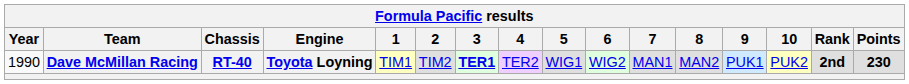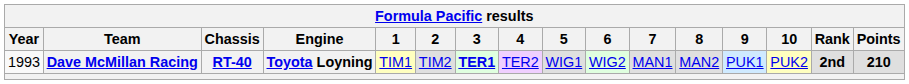 <table class="wikitable" style="text-align:center; font-size:90%">
 <tr>
 <th colspan=45><a href='#'>Formula Pacific</a> results</th>
 </tr>
 <tr>
 <th>Year</th>
 <th>Team</th>
 <th>Chassis</th>
 <th>Engine</th>
 <th>1</th>
 <th>2</th>
 <th>3</th>
 <th>4</th>
 <th>5</th>
 <th>6</th>
 <th>7</th>
 <th>8</th>
 <th>9</th>
 <th>10</th>
 <th>Rank</th>
 <th>Points</th>
 </tr>
 <tr>
-<td>1990</td>
+<td>1993</td>
 <th><a href='#'>Dave McMillan Racing</a></th>
 <th><a href='#'>RT-40</a></th>
 <th><a href='#'>Toyota</a> Loyning</th>
 <td style="background:#FFFFBF;"><a href='#'>TIM1</a><br></td>
 <td style="background:#DFDFDF;"><a href='#'>TIM2</a><br></td>
 <td style="background:#DFFFDF;"><strong><a href='#'>TER1</a><br></strong></td>
 <td style="background:#EFCFFF;"><a href='#'>TER2</a><br></td>
 <td style="background:#DFDFDF;"><a href='#'>WIG1</a><br></td>
 <td style="background:#DFFFDF;"><a href='#'>WIG2</a><br></td>
 <td style="background:#DFDFDF;"><a href='#'>MAN1</a><br></td>
 <td style="background:#DFDFDF;"><a href='#'>MAN2</a><br></td>
 <td style="background:#CFEAFF;"><a href='#'>PUK1</a><br></td>
 <td style="background:#FFFFBF;"><a href='#'>PUK2</a><br></td>
 <td style="background:#DFDFDF;"><strong>2nd</strong></td>
-<td style="background:#DFDFDF;"><strong>230</strong></td>
+<td style="background:#DFDFDF;"><strong>210</strong></td>
 </tr>
 <tr>
 <th colspan="16"></th>
 </tr>
 </table>
